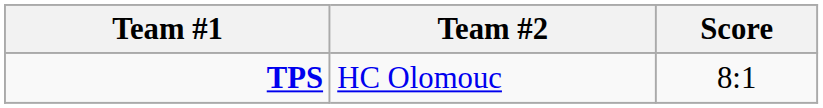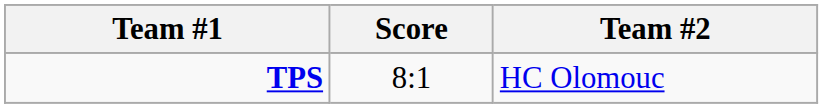 <table class="wikitable" style="text-align: center;">
 <tr>
 <th width=22%>Team #1</th>
+<th width=11%>Score</th>
 <th width=22%>Team #2</th>
-<th width=11%>Score</th>
 </tr>
 <tr>
 <td style="text-align: right;"><strong><a href='#'>TPS</a></strong> </td>
+<td>8:1</td>
 <td style="text-align: left;"> <a href='#'>HC Olomouc</a></td>
-<td>8:1</td>
 </tr>
 </table>
